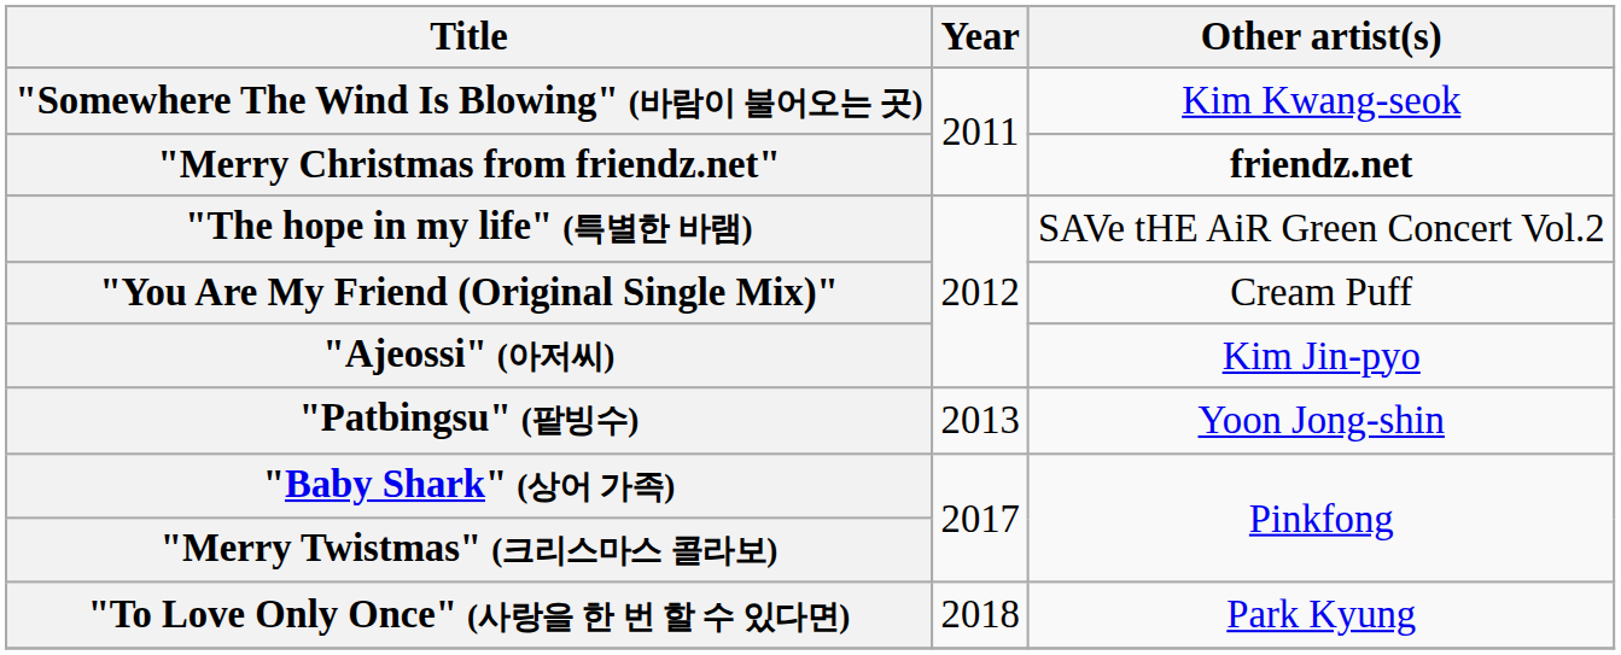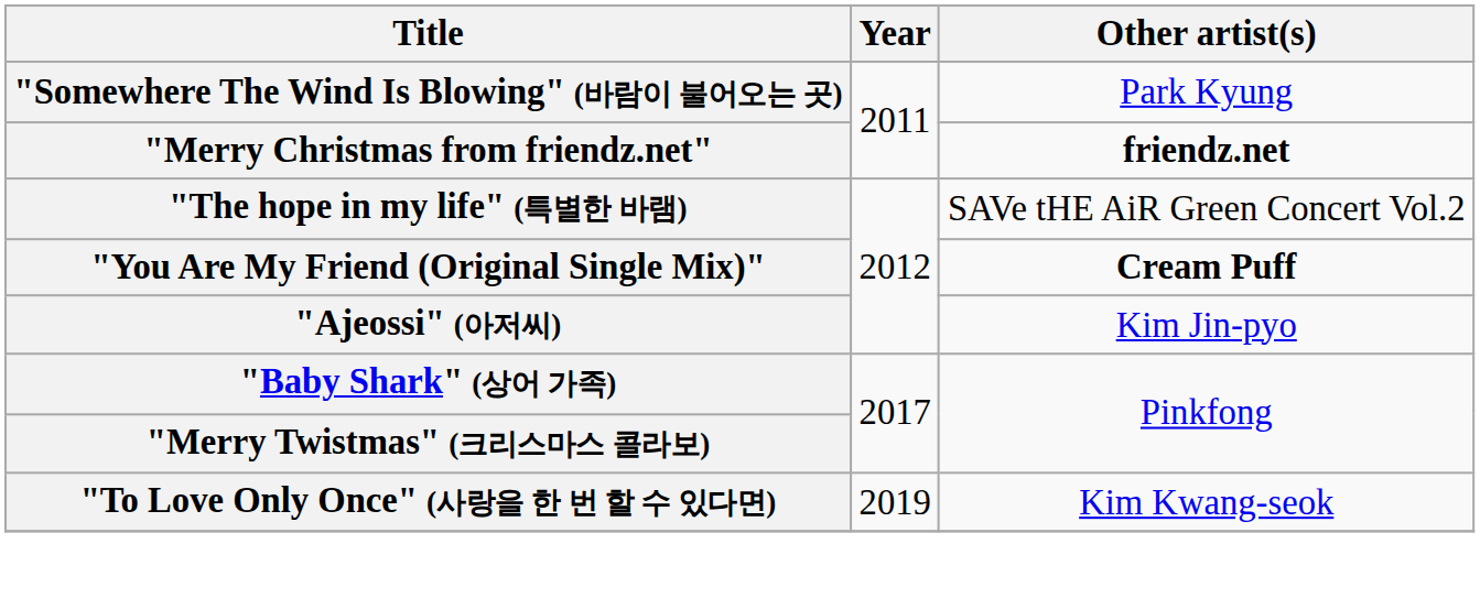 <table class="wikitable plainrowheaders" style="text-align: center;">
 <tr>
 <th>Title</th>
 <th>Year</th>
 <th>Other artist(s)</th>
 </tr>
 <tr>
 <th scope="row">"Somewhere The Wind Is Blowing" <small> (바람이 불어오는 곳) </small></th>
 <td rowspan="2">2011</td>
-<td><a href='#'>Kim Kwang-seok</a></td>
+<td><a href='#'>Park Kyung</a></td>
 </tr>
 <tr>
 <th scope="row">"Merry Christmas from friendz.net"<br></th>
 <td><strong>friendz.net</strong></td>
 </tr>
 <tr>
 <th scope="row">"The hope in my life" <small> (특별한 바램) </small></th>
 <td rowspan="3">2012</td>
 <td>SAVe tHE AiR Green Concert Vol.2</td>
 </tr>
 <tr>
 <th scope="row">"You Are My Friend (Original Single Mix)"</th>
-<td>Cream Puff</td>
+<td><strong>Cream Puff</strong></td>
 </tr>
 <tr>
 <th scope="row">"Ajeossi" <small> (아저씨) </small></th>
 <td><a href='#'>Kim Jin-pyo</a></td>
-</tr>
-<tr>
-<th scope="row">"Patbingsu" <small> (팥빙수) </small></th>
-<td>2013</td>
-<td><a href='#'>Yoon Jong-shin</a></td>
 </tr>
 <tr>
 <th scope="row">"<a href='#'>Baby Shark</a>" <small> (상어 가족) </small></th>
 <td rowspan="2">2017</td>
 <td rowspan="2"><a href='#'>Pinkfong</a></td>
 </tr>
 <tr>
 <th scope="row">"Merry Twistmas" <small> (크리스마스 콜라보) </small></th>
 </tr>
 <tr>
 <th scope="row">"To Love Only Once" <small> (사랑을 한 번 할 수 있다면) </small></th>
-<td>2018</td>
-<td><a href='#'>Park Kyung</a></td>
+<td>2019</td>
+<td><a href='#'>Kim Kwang-seok</a></td>
 </tr>
 <tr>
 </tr>
 </table>
